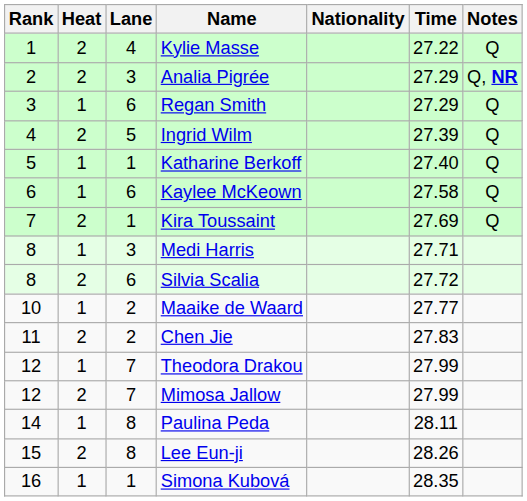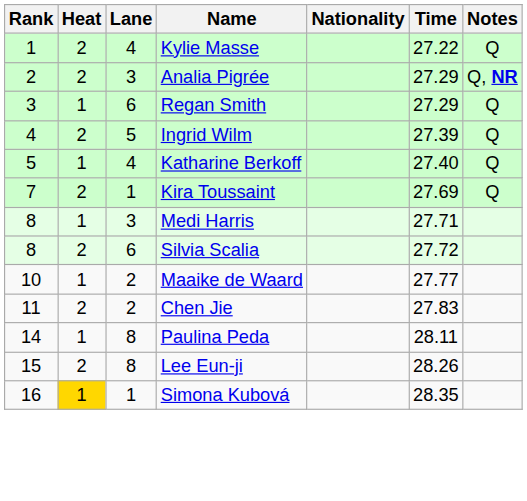 <table class="wikitable sortable" style="text-align:center">
 <tr>
 <th>Rank</th>
 <th>Heat</th>
 <th>Lane</th>
 <th>Name</th>
 <th>Nationality</th>
 <th>Time</th>
 <th>Notes</th>
 </tr>
 <tr bgcolor=ccffcc>
 <td>1</td>
 <td>2</td>
 <td>4</td>
 <td align=left><a href='#'>Kylie Masse</a></td>
 <td align=left></td>
 <td>27.22</td>
 <td>Q</td>
 </tr>
 <tr bgcolor=ccffcc>
 <td>2</td>
 <td>2</td>
 <td>3</td>
 <td align=left><a href='#'>Analia Pigrée</a></td>
 <td align=left></td>
 <td>27.29</td>
 <td>Q, <strong><a href='#'>NR</a></strong></td>
 </tr>
 <tr bgcolor=ccffcc>
 <td>3</td>
 <td>1</td>
 <td>6</td>
 <td align=left><a href='#'>Regan Smith</a></td>
 <td align=left></td>
 <td>27.29</td>
 <td>Q</td>
 </tr>
 <tr bgcolor=ccffcc>
 <td>4</td>
 <td>2</td>
 <td>5</td>
 <td align=left><a href='#'>Ingrid Wilm</a></td>
 <td align=left></td>
 <td>27.39</td>
 <td>Q</td>
 </tr>
 <tr bgcolor=ccffcc>
 <td>5</td>
 <td>1</td>
-<td>1</td>
+<td>4</td>
 <td align=left><a href='#'>Katharine Berkoff</a></td>
 <td align=left></td>
 <td>27.40</td>
-<td>Q</td>
-</tr>
-<tr bgcolor=ccffcc>
-<td>6</td>
-<td>1</td>
-<td>6</td>
-<td align=left><a href='#'>Kaylee McKeown</a></td>
-<td align=left></td>
-<td>27.58</td>
 <td>Q</td>
 </tr>
 <tr bgcolor=ccffcc>
 <td>7</td>
 <td>2</td>
 <td>1</td>
 <td align=left><a href='#'>Kira Toussaint</a></td>
 <td align=left></td>
 <td>27.69</td>
 <td>Q</td>
 </tr>
 <tr bgcolor=e5ffe5>
 <td>8</td>
 <td>1</td>
 <td>3</td>
 <td align=left><a href='#'>Medi Harris</a></td>
 <td align=left></td>
 <td>27.71</td>
 <td></td>
 </tr>
 <tr bgcolor=e5ffe5>
 <td>8</td>
 <td>2</td>
 <td>6</td>
 <td align=left><a href='#'>Silvia Scalia</a></td>
 <td align=left></td>
 <td>27.72</td>
 <td></td>
 </tr>
 <tr>
 <td>10</td>
 <td>1</td>
 <td>2</td>
 <td align=left><a href='#'>Maaike de Waard</a></td>
 <td align=left></td>
 <td>27.77</td>
 <td></td>
 </tr>
 <tr>
 <td>11</td>
 <td>2</td>
 <td>2</td>
 <td align=left><a href='#'>Chen Jie</a></td>
 <td align=left></td>
 <td>27.83</td>
 <td></td>
 </tr>
 <tr>
-<td>12</td>
-<td>1</td>
-<td>7</td>
-<td align=left><a href='#'>Theodora Drakou</a></td>
-<td align=left></td>
-<td>27.99</td>
-<td></td>
-</tr>
-<tr>
-<td>12</td>
-<td>2</td>
-<td>7</td>
-<td align=left><a href='#'>Mimosa Jallow</a></td>
-<td align=left></td>
-<td>27.99</td>
-<td></td>
-</tr>
-<tr>
 <td>14</td>
 <td>1</td>
 <td>8</td>
 <td align=left><a href='#'>Paulina Peda</a></td>
 <td align=left></td>
 <td>28.11</td>
 <td></td>
 </tr>
 <tr>
 <td>15</td>
 <td>2</td>
 <td>8</td>
 <td align=left><a href='#'>Lee Eun-ji</a></td>
 <td align=left></td>
 <td>28.26</td>
 <td></td>
 </tr>
 <tr>
 <td>16</td>
-<td>1</td>
+<td style="background: gold;">1</td>
 <td>1</td>
 <td align=left><a href='#'>Simona Kubová</a></td>
 <td align=left></td>
 <td>28.35</td>
 <td></td>
 </tr>
 </table>
